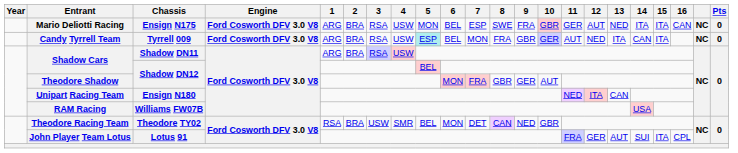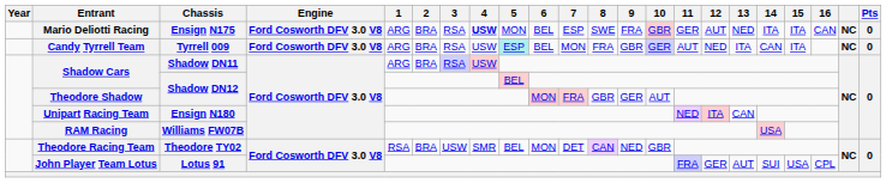 <table class="wikitable" style="text-align:center; font-size:85%">
 <tr>
 <th>Year</th>
 <th>Entrant</th>
 <th>Chassis</th>
 <th>Engine</th>
 <th>1</th>
 <th>2</th>
 <th>3</th>
 <th>4</th>
 <th>5</th>
 <th>6</th>
 <th>7</th>
 <th>8</th>
 <th>9</th>
 <th>10</th>
 <th>11</th>
 <th>12</th>
 <th>13</th>
 <th>14</th>
 <th>15</th>
 <th>16</th>
 <th></th>
 <th><a href='#'>Pts</a></th>
 </tr>
 <tr>
 <td></td>
 <th nowrap>Mario Deliotti Racing</th>
 <th nowrap><a href='#'>Ensign</a> <a href='#'>N175</a></th>
 <th nowrap><a href='#'>Ford Cosworth DFV</a> 3.0 <a href='#'>V8</a></th>
 <td><a href='#'>ARG</a></td>
 <td><a href='#'>BRA</a></td>
 <td><a href='#'>RSA</a></td>
-<td><a href='#'>USW</a></td>
+<td><strong><a href='#'>USW</a></strong></td>
 <td><a href='#'>MON</a></td>
 <td><a href='#'>BEL</a></td>
 <td><a href='#'>ESP</a></td>
 <td><a href='#'>SWE</a></td>
 <td><a href='#'>FRA</a></td>
 <td style="background:#FFCFCF;"><a href='#'>GBR</a><br></td>
 <td><a href='#'>GER</a></td>
 <td><a href='#'>AUT</a></td>
 <td><a href='#'>NED</a></td>
 <td><a href='#'>ITA</a></td>
 <td><a href='#'>ITA</a></td>
 <td><a href='#'>CAN</a></td>
 <th>NC</th>
 <th>0</th>
 </tr>
 <tr>
 <td></td>
 <th nowrap><a href='#'>Candy</a> <a href='#'>Tyrrell Team</a></th>
 <th nowrap><a href='#'>Tyrrell</a> <a href='#'>009</a></th>
 <th nowrap><a href='#'>Ford Cosworth DFV</a> 3.0 <a href='#'>V8</a></th>
 <td><a href='#'>ARG</a></td>
 <td><a href='#'>BRA</a></td>
 <td><a href='#'>RSA</a></td>
 <td><a href='#'>USW</a></td>
 <td style="background: paleturquoise;"><a href='#'>ESP</a></td>
 <td><a href='#'>BEL</a></td>
 <td><a href='#'>MON</a></td>
 <td><a href='#'>FRA</a></td>
 <td><a href='#'>GBR</a></td>
 <td style="background:#CFCFFF;"><a href='#'>GER</a><br></td>
 <td><a href='#'>AUT</a></td>
 <td><a href='#'>NED</a></td>
 <td><a href='#'>ITA</a></td>
 <td><a href='#'>CAN</a></td>
 <td><a href='#'>ITA</a></td>
 <td></td>
 <th>NC</th>
 <th>0</th>
 </tr>
 <tr>
 <td rowspan=5></td>
 <th rowspan=2 nowrap><a href='#'>Shadow Cars</a></th>
 <th nowrap><a href='#'>Shadow</a> <a href='#'>DN11</a></th>
 <th rowspan=5 nowrap><a href='#'>Ford Cosworth DFV</a> 3.0 <a href='#'>V8</a></th>
 <td><a href='#'>ARG</a></td>
 <td><a href='#'>BRA</a></td>
 <td style="background:#CFCFFF;"><a href='#'>RSA</a><br></td>
 <td style="background:#FFCFCF;"><a href='#'>USW</a><br></td>
 <td colspan=12></td>
 <th rowspan=5>NC</th>
 <th rowspan=5>0</th>
 </tr>
 <tr>
 <th rowspan=2 nowrap><a href='#'>Shadow</a> <a href='#'>DN12</a></th>
 <td colspan=4></td>
 <td style="background:#FFCFCF;"><a href='#'>BEL</a><br></td>
 <td colspan=11></td>
 </tr>
 <tr>
 <th nowrap><a href='#'>Theodore Shadow</a></th>
 <td colspan=5></td>
 <td style="background:#FFCFCF;"><a href='#'>MON</a><br></td>
 <td style="background:#FFCFCF;"><a href='#'>FRA</a><br></td>
 <td><a href='#'>GBR</a></td>
 <td><a href='#'>GER</a></td>
 <td><a href='#'>AUT</a></td>
 <td colspan=6></td>
 </tr>
 <tr>
 <th nowrap><a href='#'>Unipart</a> <a href='#'>Racing Team</a></th>
 <th nowrap><a href='#'>Ensign</a> <a href='#'>N180</a></th>
 <td colspan=10></td>
 <td style="background:#EFCFFF;"><a href='#'>NED</a><br></td>
 <td style="background:#FFCFCF;"><a href='#'>ITA</a><br></td>
 <td><a href='#'>CAN</a></td>
 <td colspan=3></td>
 </tr>
 <tr>
 <th nowrap><a href='#'>RAM Racing</a></th>
 <th nowrap><a href='#'>Williams</a> <a href='#'>FW07B</a></th>
 <td colspan=13></td>
 <td style="background:#FFCFCF;"><a href='#'>USA</a><br></td>
 <td colspan=2></td>
 </tr>
 <tr>
 <td rowspan=2></td>
 <th nowrap><a href='#'>Theodore Racing Team</a></th>
 <th nowrap><a href='#'>Theodore</a> <a href='#'>TY02</a></th>
 <th rowspan=2 nowrap><a href='#'>Ford Cosworth DFV</a> 3.0 <a href='#'>V8</a></th>
 <td><a href='#'>RSA</a></td>
 <td><a href='#'>BRA</a></td>
 <td><a href='#'>USW</a></td>
 <td><a href='#'>SMR</a></td>
 <td><a href='#'>BEL</a></td>
 <td><a href='#'>MON</a></td>
 <td><a href='#'>DET</a></td>
 <td style="background:#EFCFFF;"><a href='#'>CAN</a><br></td>
 <td><a href='#'>NED</a></td>
 <td><a href='#'>GBR</a></td>
 <td colspan=6></td>
 <th rowspan=2>NC</th>
 <th rowspan=2>0</th>
 </tr>
 <tr>
 <th nowrap><a href='#'>John Player</a> <a href='#'>Team Lotus</a></th>
 <th nowrap><a href='#'>Lotus</a> <a href='#'>91</a></th>
 <td colspan=10></td>
 <td style="background:#CFCFFF;"><a href='#'>FRA</a><br></td>
 <td><a href='#'>GER</a></td>
 <td><a href='#'>AUT</a></td>
 <td><a href='#'>SUI</a></td>
-<td><a href='#'>ITA</a></td>
+<td><a href='#'>USA</a></td>
 <td><a href='#'>CPL</a></td>
 </tr>
 <tr>
 <th colspan="22"></th>
 </tr>
 </table>
